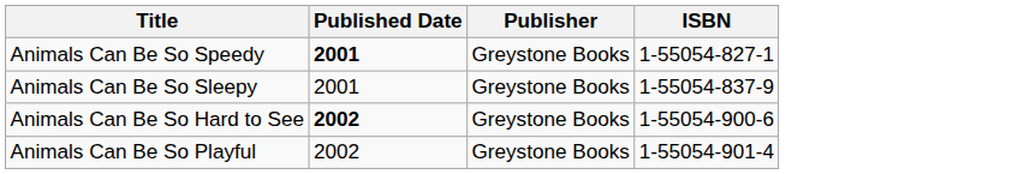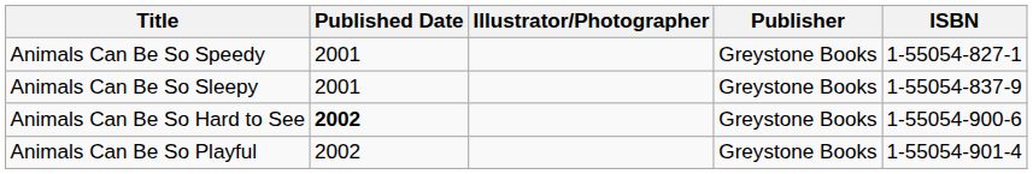 <table class="wikitable sortable">
 <tr>
 <th><strong>Title</strong></th>
 <th><strong>Published Date</strong></th>
+<th><strong>Illustrator/Photographer</strong></th>
 <th><strong>Publisher</strong></th>
 <th><strong>ISBN</strong></th>
 </tr>
 <tr>
 <td>Animals Can Be So Speedy</td>
-<td><strong>2001</strong></td>
+<td>2001</td>
+<td></td>
 <td>Greystone Books</td>
 <td>1-55054-827-1</td>
 </tr>
 <tr>
 <td>Animals Can Be So Sleepy</td>
 <td>2001</td>
+<td></td>
 <td>Greystone Books</td>
 <td>1-55054-837-9</td>
 </tr>
 <tr>
 <td>Animals Can Be So Hard to See</td>
 <td><strong>2002</strong></td>
+<td></td>
 <td>Greystone Books</td>
 <td>1-55054-900-6</td>
 </tr>
 <tr>
 <td>Animals Can Be So Playful</td>
 <td>2002</td>
+<td></td>
 <td>Greystone Books</td>
 <td>1-55054-901-4</td>
 </tr>
 </table>
